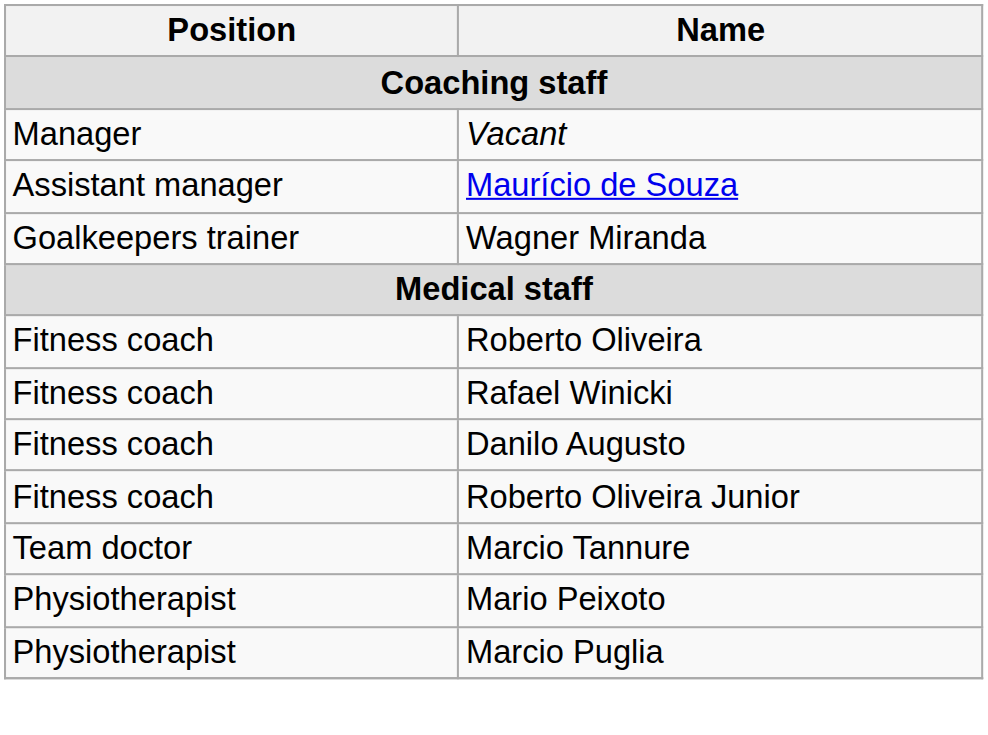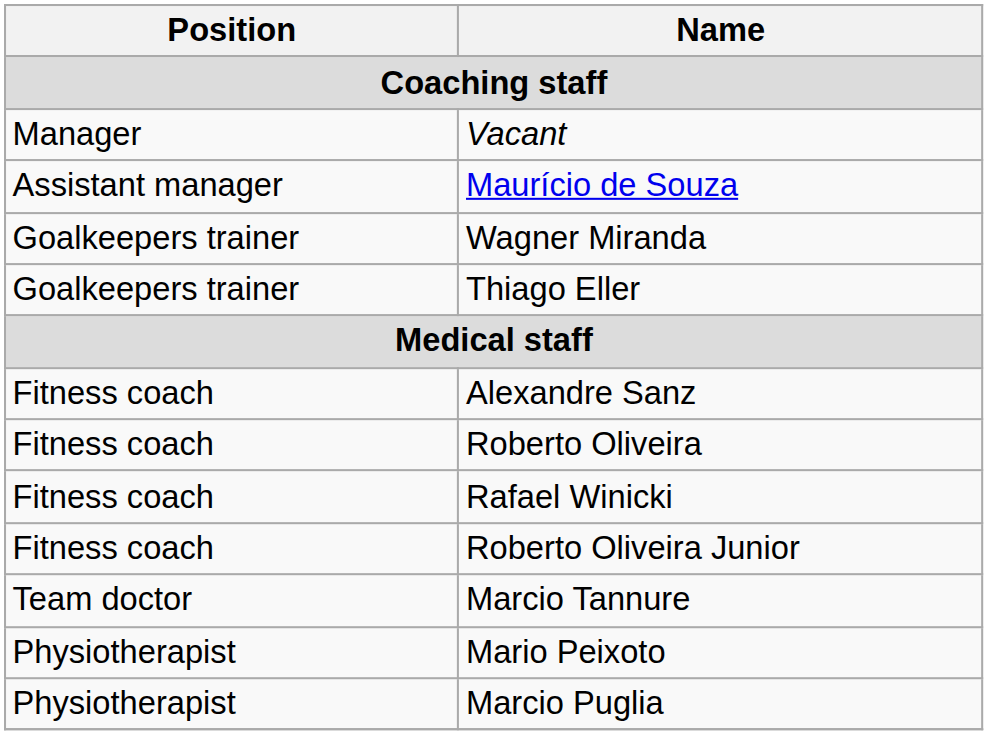 <table width=38% class="wikitable">
 <tr>
 <th>Position</th>
 <th>Name</th>
 </tr>
 <tr>
 <th colspan="2" style="background:#dcdcdc; text-align:center">Coaching staff</th>
 </tr>
 <tr>
 <td>Manager</td>
 <td><em>Vacant</em></td>
 </tr>
 <tr>
 <td>Assistant manager</td>
 <td> <a href='#'>Maurício de Souza</a></td>
 </tr>
 <tr>
 <td>Goalkeepers trainer</td>
 <td> Wagner Miranda</td>
 </tr>
 <tr>
+<td>Goalkeepers trainer</td>
+<td> Thiago Eller</td>
+</tr>
+<tr>
 <th colspan="2" style="background:#dcdcdc; text-align:center">Medical staff</th>
+</tr>
+<tr>
+<td>Fitness coach</td>
+<td> Alexandre Sanz</td>
 </tr>
 <tr>
 <td>Fitness coach</td>
 <td> Roberto Oliveira</td>
 </tr>
 <tr>
 <td>Fitness coach</td>
 <td> Rafael Winicki</td>
-</tr>
-<tr>
-<td>Fitness coach</td>
-<td> Danilo Augusto</td>
 </tr>
 <tr>
 <td>Fitness coach</td>
 <td> Roberto Oliveira Junior</td>
 </tr>
 <tr>
 <td>Team doctor</td>
 <td> Marcio Tannure</td>
 </tr>
 <tr>
 <td>Physiotherapist</td>
 <td> Mario Peixoto</td>
 </tr>
 <tr>
 <td>Physiotherapist</td>
 <td> Marcio Puglia</td>
 </tr>
 <tr>
 </tr>
 </table>
